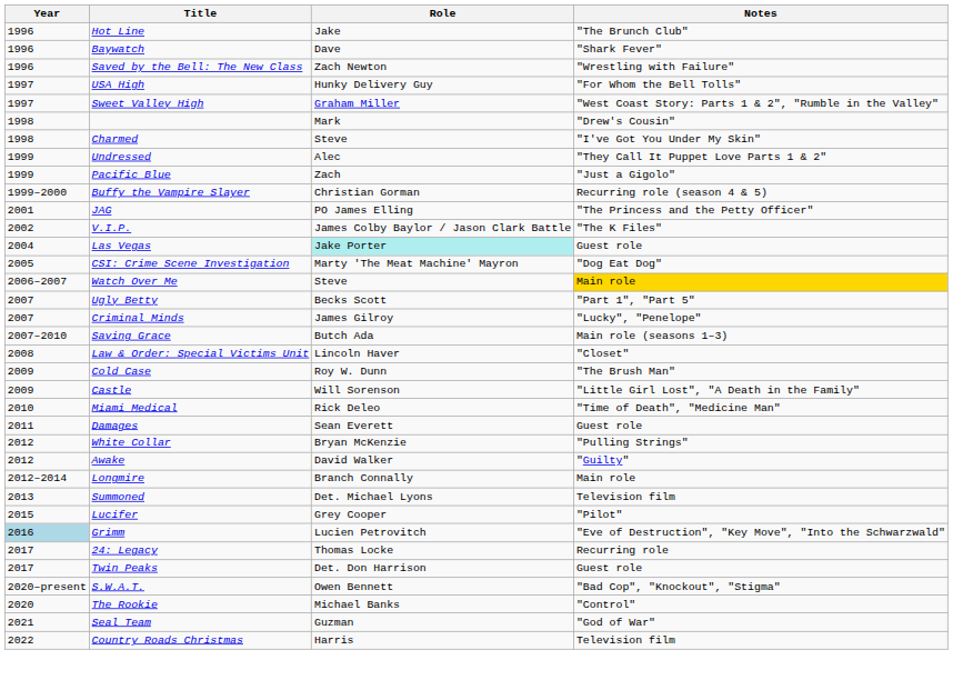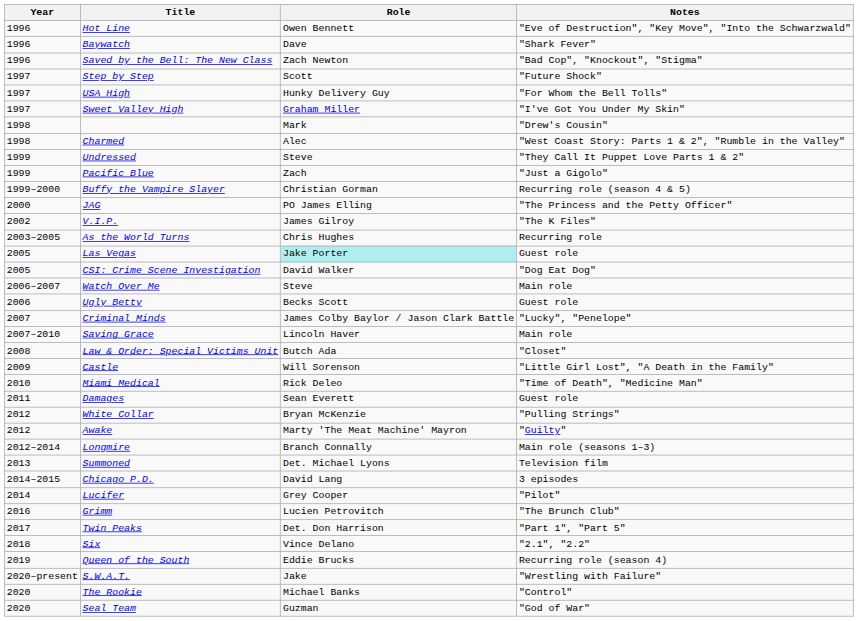 <table class="wikitable sortable">
 <tr>
 <th>Year</th>
 <th>Title</th>
 <th>Role</th>
 <th class="unsortable">Notes</th>
 </tr>
 <tr>
 <td>1996</td>
 <td><em><a href='#'>Hot Line</a></em></td>
-<td>Jake</td>
-<td>"The Brunch Club"</td>
+<td>Owen Bennett</td>
+<td>"Eve of Destruction", "Key Move", "Into the Schwarzwald"</td>
 </tr>
 <tr>
 <td>1996</td>
 <td><em><a href='#'>Baywatch</a></em></td>
 <td>Dave</td>
 <td>"Shark Fever"</td>
 </tr>
 <tr>
 <td>1996</td>
 <td><em><a href='#'>Saved by the Bell: The New Class</a></em></td>
 <td>Zach Newton</td>
-<td>"Wrestling with Failure"</td>
+<td>"Bad Cop", "Knockout", "Stigma"</td>
+</tr>
+<tr>
+<td>1997</td>
+<td><em><a href='#'>Step by Step</a></em></td>
+<td>Scott</td>
+<td>"Future Shock"</td>
 </tr>
 <tr>
 <td>1997</td>
 <td><em><a href='#'>USA High</a></em></td>
 <td>Hunky Delivery Guy</td>
 <td>"For Whom the Bell Tolls"</td>
 </tr>
 <tr>
 <td>1997</td>
 <td><em><a href='#'>Sweet Valley High</a></em></td>
 <td><a href='#'>Graham Miller</a></td>
-<td>"West Coast Story: Parts 1 & 2", "Rumble in the Valley"</td>
+<td>"I've Got You Under My Skin"</td>
 </tr>
 <tr>
 <td>1998</td>
 <td><em></em></td>
 <td>Mark</td>
 <td>"Drew's Cousin"</td>
 </tr>
 <tr>
 <td>1998</td>
 <td><em><a href='#'>Charmed</a></em></td>
-<td>Steve</td>
-<td>"I've Got You Under My Skin"</td>
+<td>Alec</td>
+<td>"West Coast Story: Parts 1 & 2", "Rumble in the Valley"</td>
 </tr>
 <tr>
 <td>1999</td>
 <td><em><a href='#'>Undressed</a></em></td>
-<td>Alec</td>
+<td>Steve</td>
 <td>"They Call It Puppet Love Parts 1 & 2"</td>
 </tr>
 <tr>
 <td>1999</td>
 <td><em><a href='#'>Pacific Blue</a></em></td>
 <td>Zach</td>
 <td>"Just a Gigolo"</td>
 </tr>
 <tr>
 <td>1999–2000</td>
 <td><em><a href='#'>Buffy the Vampire Slayer</a></em></td>
 <td>Christian Gorman</td>
 <td>Recurring role (season 4 & 5)</td>
 </tr>
 <tr>
-<td>2001</td>
+<td>2000</td>
 <td><em><a href='#'>JAG</a></em></td>
 <td>PO James Elling</td>
 <td>"The Princess and the Petty Officer"</td>
 </tr>
 <tr>
 <td>2002</td>
 <td><em><a href='#'>V.I.P.</a></em></td>
-<td>James Colby Baylor / Jason Clark Battle</td>
+<td>James Gilroy</td>
 <td>"The K Files"</td>
 </tr>
 <tr>
-<td>2004</td>
+<td>2003–2005</td>
+<td><em><a href='#'>As the World Turns</a></em></td>
+<td>Chris Hughes</td>
+<td>Recurring role</td>
+</tr>
+<tr>
+<td>2005</td>
 <td><em><a href='#'>Las Vegas</a></em></td>
 <td style="background: paleturquoise;">Jake Porter</td>
 <td>Guest role</td>
 </tr>
 <tr>
 <td>2005</td>
 <td><em><a href='#'>CSI: Crime Scene Investigation</a></em></td>
-<td>Marty 'The Meat Machine' Mayron</td>
+<td>David Walker</td>
 <td>"Dog Eat Dog"</td>
 </tr>
 <tr>
 <td>2006–2007</td>
 <td><em><a href='#'>Watch Over Me</a></em></td>
 <td>Steve</td>
-<td style="background: gold;">Main role</td>
+<td>Main role</td>
 </tr>
 <tr>
-<td>2007</td>
+<td>2006</td>
 <td><em><a href='#'>Ugly Betty</a></em></td>
 <td>Becks Scott</td>
-<td>"Part 1", "Part 5"</td>
+<td>Guest role</td>
 </tr>
 <tr>
 <td>2007</td>
 <td><em><a href='#'>Criminal Minds</a></em></td>
-<td>James Gilroy</td>
+<td>James Colby Baylor / Jason Clark Battle</td>
 <td>"Lucky", "Penelope"</td>
 </tr>
 <tr>
 <td>2007–2010</td>
 <td><em><a href='#'>Saving Grace</a></em></td>
-<td>Butch Ada</td>
-<td>Main role (seasons 1–3)</td>
+<td>Lincoln Haver</td>
+<td>Main role</td>
 </tr>
 <tr>
 <td>2008</td>
 <td><em><a href='#'>Law & Order: Special Victims Unit</a></em></td>
-<td>Lincoln Haver</td>
+<td>Butch Ada</td>
 <td>"Closet"</td>
-</tr>
-<tr>
-<td>2009</td>
-<td><em><a href='#'>Cold Case</a></em></td>
-<td>Roy W. Dunn</td>
-<td>"The Brush Man"</td>
 </tr>
 <tr>
 <td>2009</td>
 <td><em><a href='#'>Castle</a></em></td>
 <td>Will Sorenson</td>
 <td>"Little Girl Lost", "A Death in the Family"</td>
 </tr>
 <tr>
 <td>2010</td>
 <td><em><a href='#'>Miami Medical</a></em></td>
 <td>Rick Deleo</td>
 <td>"Time of Death", "Medicine Man"</td>
 </tr>
 <tr>
 <td>2011</td>
 <td><em><a href='#'>Damages</a></em></td>
 <td>Sean Everett</td>
 <td>Guest role</td>
 </tr>
 <tr>
 <td>2012</td>
 <td><em><a href='#'>White Collar</a></em></td>
 <td>Bryan McKenzie</td>
 <td>"Pulling Strings"</td>
 </tr>
 <tr>
 <td>2012</td>
 <td><em><a href='#'>Awake</a></em></td>
-<td>David Walker</td>
+<td>Marty 'The Meat Machine' Mayron</td>
 <td>"<a href='#'>Guilty</a>"</td>
 </tr>
 <tr>
 <td>2012–2014</td>
 <td><em><a href='#'>Longmire</a></em></td>
 <td>Branch Connally</td>
-<td>Main role</td>
+<td>Main role (seasons 1–3)</td>
 </tr>
 <tr>
 <td>2013</td>
 <td><em><a href='#'>Summoned</a></em></td>
 <td>Det. Michael Lyons</td>
 <td>Television film</td>
 </tr>
 <tr>
-<td>2015</td>
+<td>2014–2015</td>
+<td><em><a href='#'>Chicago P.D.</a></em></td>
+<td>David Lang</td>
+<td>3 episodes</td>
+</tr>
+<tr>
+<td>2014</td>
 <td><em><a href='#'>Lucifer</a></em></td>
 <td>Grey Cooper</td>
 <td>"Pilot"</td>
 </tr>
 <tr>
-<td style="background: lightblue;">2016</td>
+<td>2016</td>
 <td><em><a href='#'>Grimm</a></em></td>
 <td>Lucien Petrovitch</td>
-<td>"Eve of Destruction", "Key Move", "Into the Schwarzwald"</td>
-</tr>
-<tr>
-<td>2017</td>
-<td><em><a href='#'>24: Legacy</a></em></td>
-<td>Thomas Locke</td>
-<td>Recurring role</td>
+<td>"The Brunch Club"</td>
 </tr>
 <tr>
 <td>2017</td>
 <td><em><a href='#'>Twin Peaks</a></em></td>
 <td>Det. Don Harrison</td>
-<td>Guest role</td>
+<td>"Part 1", "Part 5"</td>
+</tr>
+<tr>
+<td>2018</td>
+<td><em><a href='#'>Six</a></em></td>
+<td>Vince Delano</td>
+<td>"2.1", "2.2"</td>
+</tr>
+<tr>
+<td>2019</td>
+<td><em><a href='#'>Queen of the South</a></em></td>
+<td>Eddie Brucks</td>
+<td>Recurring role (season 4)</td>
 </tr>
 <tr>
 <td>2020–present</td>
 <td><em><a href='#'>S.W.A.T.</a></em></td>
-<td>Owen Bennett</td>
-<td>"Bad Cop", "Knockout", "Stigma"</td>
+<td>Jake</td>
+<td>"Wrestling with Failure"</td>
 </tr>
 <tr>
 <td>2020</td>
 <td><em><a href='#'>The Rookie</a></em></td>
 <td>Michael Banks</td>
 <td>"Control"</td>
 </tr>
 <tr>
-<td>2021</td>
+<td>2020</td>
 <td><em><a href='#'>Seal Team</a></em></td>
 <td>Guzman</td>
 <td>"God of War"</td>
 </tr>
-<tr>
-<td>2022</td>
-<td><em><a href='#'>Country Roads Christmas</a></em></td>
-<td>Harris</td>
-<td>Television film</td>
-</tr>
 </table>
